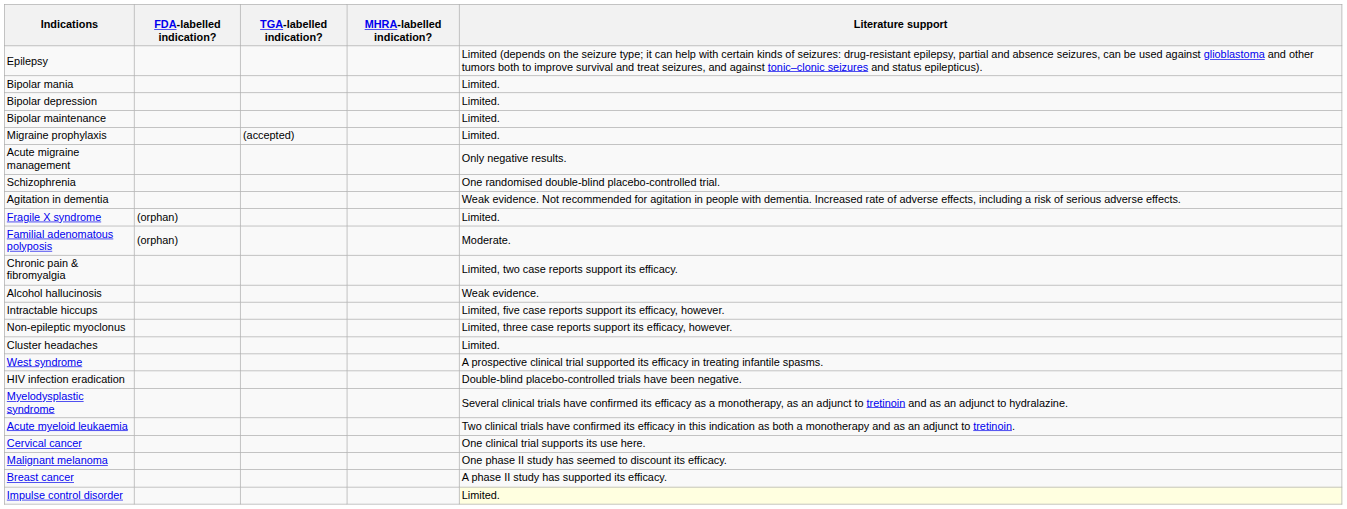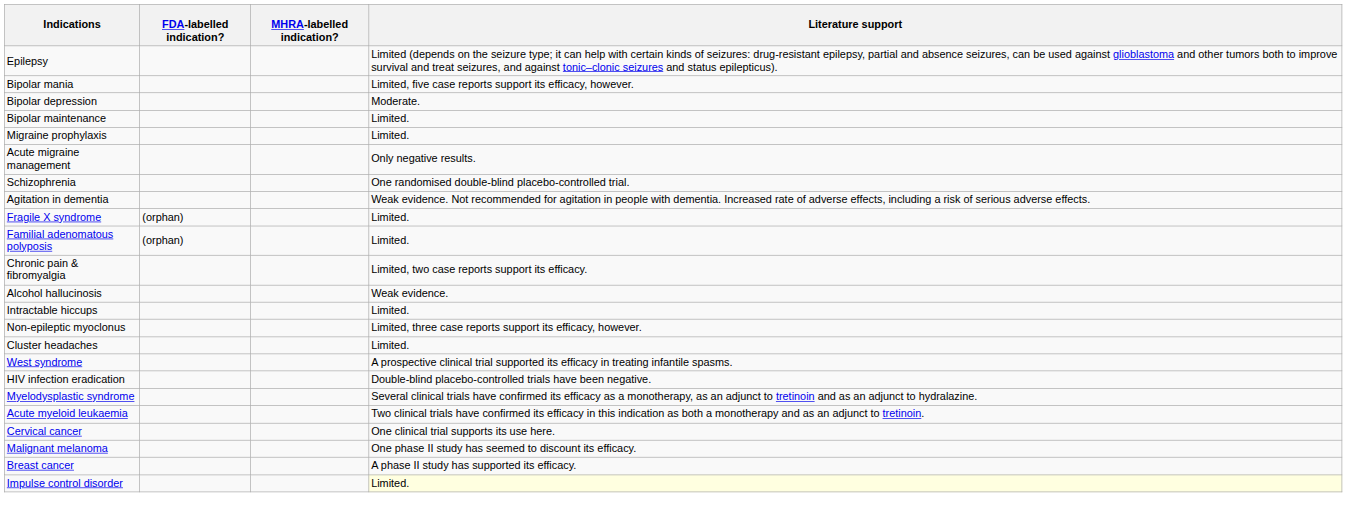 <table class = wikitable>
 <tr>
 <th>Indications</th>
 <th><br><a href='#'>FDA</a>-labelled indication?</th>
-<th><br><a href='#'>TGA</a>-labelled indication?</th>
 <th scope="col"><br><a href='#'>MHRA</a>-labelled indication?</th>
 <th>Literature support</th>
 </tr>
 <tr>
 <td>Epilepsy</td>
-<td></td>
 <td></td>
 <td></td>
 <td>Limited (depends on the seizure type; it can help with certain kinds of seizures: drug-resistant epilepsy, partial and absence seizures, can be used against <a href='#'>glioblastoma</a> and other tumors both to improve survival and treat seizures, and against <a href='#'>tonic–clonic seizures</a> and status epilepticus).</td>
 </tr>
 <tr>
 <td>Bipolar mania</td>
 <td></td>
 <td></td>
-<td></td>
-<td>Limited.</td>
+<td>Limited, five case reports support its efficacy, however.</td>
 </tr>
 <tr>
 <td>Bipolar depression</td>
 <td></td>
 <td></td>
-<td></td>
-<td>Limited.</td>
+<td>Moderate.</td>
 </tr>
 <tr>
 <td>Bipolar maintenance</td>
-<td></td>
 <td></td>
 <td></td>
 <td>Limited.</td>
 </tr>
 <tr>
 <td>Migraine prophylaxis</td>
 <td></td>
-<td> (accepted)</td>
 <td></td>
 <td>Limited.</td>
 </tr>
 <tr>
 <td>Acute migraine management</td>
-<td></td>
 <td></td>
 <td></td>
 <td>Only negative results.</td>
 </tr>
 <tr>
 <td>Schizophrenia</td>
 <td></td>
 <td></td>
-<td></td>
 <td>One randomised double-blind placebo-controlled trial.</td>
 </tr>
 <tr>
 <td>Agitation in dementia</td>
-<td></td>
 <td></td>
 <td></td>
 <td>Weak evidence. Not recommended for agitation in people with dementia. Increased rate of adverse effects, including a risk of serious adverse effects.</td>
 </tr>
 <tr>
 <td><a href='#'>Fragile X syndrome</a></td>
 <td> (orphan)</td>
 <td></td>
-<td></td>
 <td>Limited.</td>
 </tr>
 <tr>
 <td><a href='#'>Familial adenomatous polyposis</a></td>
 <td> (orphan)</td>
 <td></td>
-<td></td>
-<td>Moderate.</td>
+<td>Limited.</td>
 </tr>
 <tr>
 <td>Chronic pain & fibromyalgia</td>
-<td></td>
 <td></td>
 <td></td>
 <td>Limited, two case reports support its efficacy.</td>
 </tr>
 <tr>
 <td>Alcohol hallucinosis</td>
 <td></td>
 <td></td>
-<td></td>
 <td>Weak evidence.</td>
 </tr>
 <tr>
 <td>Intractable hiccups</td>
 <td></td>
 <td></td>
-<td></td>
-<td>Limited, five case reports support its efficacy, however.</td>
+<td>Limited.</td>
 </tr>
 <tr>
 <td>Non-epileptic myoclonus</td>
-<td></td>
 <td></td>
 <td></td>
 <td>Limited, three case reports support its efficacy, however.</td>
 </tr>
 <tr>
 <td>Cluster headaches</td>
 <td></td>
 <td></td>
-<td></td>
 <td>Limited.</td>
 </tr>
 <tr>
 <td><a href='#'>West syndrome</a></td>
-<td></td>
 <td></td>
 <td></td>
 <td>A prospective clinical trial supported its efficacy in treating infantile spasms.</td>
 </tr>
 <tr>
 <td>HIV infection eradication</td>
 <td></td>
 <td></td>
-<td></td>
 <td>Double-blind placebo-controlled trials have been negative.</td>
 </tr>
 <tr>
 <td><a href='#'>Myelodysplastic syndrome</a></td>
-<td></td>
 <td></td>
 <td></td>
 <td>Several clinical trials have confirmed its efficacy as a monotherapy, as an adjunct to <a href='#'>tretinoin</a> and as an adjunct to hydralazine.</td>
 </tr>
 <tr>
 <td><a href='#'>Acute myeloid leukaemia</a></td>
 <td></td>
 <td></td>
-<td></td>
 <td>Two clinical trials have confirmed its efficacy in this indication as both a monotherapy and as an adjunct to <a href='#'>tretinoin</a>.</td>
 </tr>
 <tr>
 <td><a href='#'>Cervical cancer</a></td>
-<td></td>
 <td></td>
 <td></td>
 <td>One clinical trial supports its use here.</td>
 </tr>
 <tr>
 <td><a href='#'>Malignant melanoma</a></td>
 <td></td>
 <td></td>
-<td></td>
 <td>One phase II study has seemed to discount its efficacy.</td>
 </tr>
 <tr>
 <td><a href='#'>Breast cancer</a></td>
-<td></td>
 <td></td>
 <td></td>
 <td>A phase II study has supported its efficacy.</td>
 </tr>
 <tr>
 <td><a href='#'>Impulse control disorder</a></td>
 <td></td>
 <td></td>
-<td></td>
 <td style="background: lightyellow;">Limited.</td>
 </tr>
 </table>
